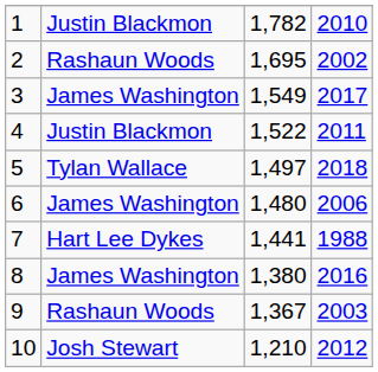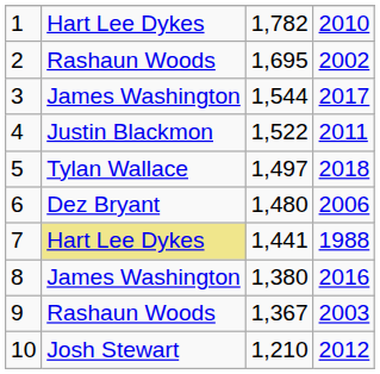 <table class="wikitable">
 <tr>
 </tr>
 <tr>
 <td>1</td>
-<td><a href='#'>Justin Blackmon</a></td>
+<td><a href='#'>Hart Lee Dykes</a></td>
 <td>1,782</td>
 <td><a href='#'>2010</a></td>
 </tr>
 <tr>
 <td>2</td>
 <td><a href='#'>Rashaun Woods</a></td>
 <td>1,695</td>
 <td><a href='#'>2002</a></td>
 </tr>
 <tr>
 <td>3</td>
 <td><a href='#'>James Washington</a></td>
-<td>1,549</td>
+<td>1,544</td>
 <td><a href='#'>2017</a></td>
 </tr>
 <tr>
 <td>4</td>
 <td><a href='#'>Justin Blackmon</a></td>
 <td>1,522</td>
 <td><a href='#'>2011</a></td>
 </tr>
 <tr>
 <td>5</td>
 <td><a href='#'>Tylan Wallace</a></td>
 <td>1,497</td>
 <td><a href='#'>2018</a></td>
 </tr>
 <tr>
 <td>6</td>
-<td><a href='#'>James Washington</a></td>
+<td><a href='#'>Dez Bryant</a></td>
 <td>1,480</td>
 <td><a href='#'>2006</a></td>
 </tr>
 <tr>
 <td>7</td>
-<td><a href='#'>Hart Lee Dykes</a></td>
+<td style="background: khaki;"><a href='#'>Hart Lee Dykes</a></td>
 <td>1,441</td>
 <td><a href='#'>1988</a></td>
 </tr>
 <tr>
 <td>8</td>
 <td><a href='#'>James Washington</a></td>
 <td>1,380</td>
 <td><a href='#'>2016</a></td>
 </tr>
 <tr>
 <td>9</td>
 <td><a href='#'>Rashaun Woods</a></td>
 <td>1,367</td>
 <td><a href='#'>2003</a></td>
 </tr>
 <tr>
 <td>10</td>
 <td><a href='#'>Josh Stewart</a></td>
 <td>1,210</td>
 <td><a href='#'>2012</a></td>
 </tr>
 </table>
